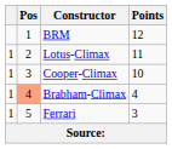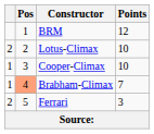 <table class="wikitable" style="font-size: 95%;">
 <tr>
 <th></th>
 <th>Pos</th>
 <th>Constructor</th>
 <th>Points</th>
 </tr>
 <tr>
 <td align="left"></td>
 <td align="center">1</td>
 <td> <a href='#'>BRM</a></td>
 <td align="left">12</td>
 </tr>
 <tr>
-<td align="left"> 1</td>
+<td align="left"> 2</td>
 <td align="center">2</td>
 <td> <a href='#'>Lotus</a>-<a href='#'>Climax</a></td>
-<td align="left">11</td>
+<td align="left">10</td>
 </tr>
 <tr>
 <td align="left"> 1</td>
 <td align="center">3</td>
 <td> <a href='#'>Cooper</a>-<a href='#'>Climax</a></td>
 <td align="left">10</td>
 </tr>
 <tr>
 <td align="left"> 1</td>
 <td align="center" style="background: lightsalmon;">4</td>
 <td> <a href='#'>Brabham</a>-<a href='#'>Climax</a></td>
-<td align="left">4</td>
+<td align="left">7</td>
 </tr>
 <tr>
-<td align="left"> 1</td>
+<td align="left"> 2</td>
 <td align="center">5</td>
 <td> <a href='#'>Ferrari</a></td>
 <td align="left">3</td>
 </tr>
 <tr>
 <th colspan=4>Source: </th>
 </tr>
 </table>
